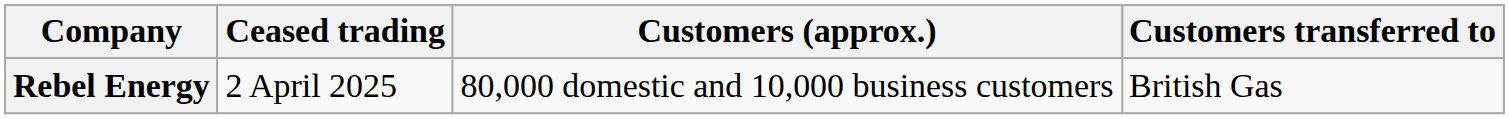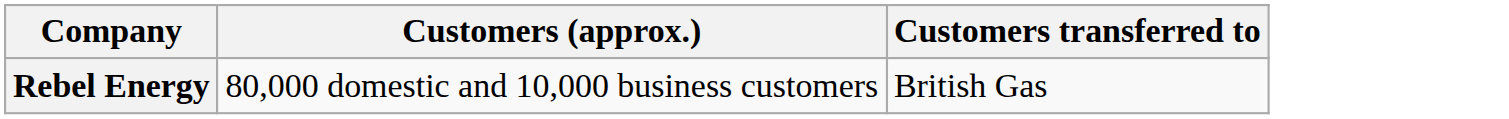 <table class="wikitable sortable">
 <tr>
 <th>Company</th>
-<th>Ceased trading</th>
 <th>Customers (approx.)</th>
 <th>Customers transferred to</th>
 </tr>
 <tr>
 <th>Rebel Energy</th>
-<td>2 April 2025</td>
 <td>80,000 domestic and 10,000 business customers</td>
 <td>British Gas</td>
 </tr>
 </table>
